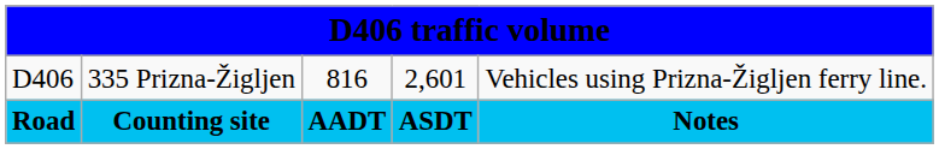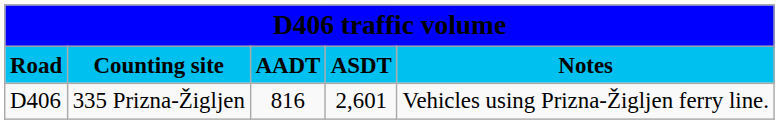 <table class="wikitable">
 <tr>
 <td colspan=5 bgcolor=blue align=center style=margin-top:15><span><big><strong>D406 traffic volume</strong></big></span></td>
+</tr>
+<tr>
+<td align=center bgcolor=00c0f0><strong>Road</strong></td>
+<td align=center bgcolor=00c0f0><strong>Counting site</strong></td>
+<td align=center bgcolor=00c0f0><strong>AADT</strong></td>
+<td align=center bgcolor=00c0f0><strong>ASDT</strong></td>
+<td align=center bgcolor=00c0f0><strong>Notes</strong></td>
 </tr>
 <tr>
 <td> D406</td>
 <td>335 Prizna-Žigljen</td>
 <td align=center>816</td>
 <td align=center>2,601</td>
 <td>Vehicles using Prizna-Žigljen ferry line.</td>
 </tr>
-<tr>
-<td align=center bgcolor=00c0f0><strong>Road</strong></td>
-<td align=center bgcolor=00c0f0><strong>Counting site</strong></td>
-<td align=center bgcolor=00c0f0><strong>AADT</strong></td>
-<td align=center bgcolor=00c0f0><strong>ASDT</strong></td>
-<td align=center bgcolor=00c0f0><strong>Notes</strong></td>
-</tr>
 </table>
